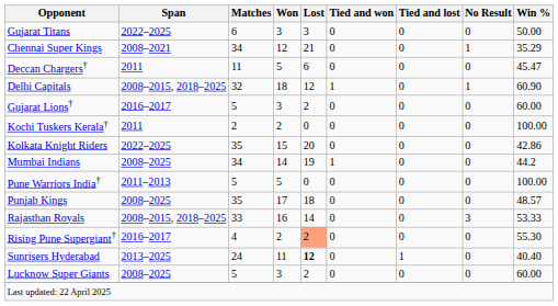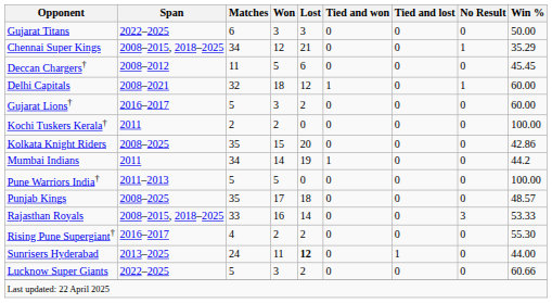 <table class="wikitable">
 <tr>
 <th>Opponent</th>
 <th>Span</th>
 <th>Matches</th>
 <th>Won</th>
 <th>Lost</th>
 <th>Tied and won</th>
 <th>Tied and lost</th>
 <th>No Result</th>
 <th>Win %</th>
 </tr>
 <tr>
 <td style="text-align:left"><a href='#'>Gujarat Titans</a></td>
 <td><a href='#'>2022</a>–<a href='#'>2025</a></td>
 <td>6</td>
 <td>3</td>
 <td>3</td>
 <td>0</td>
 <td>0</td>
 <td>0</td>
 <td>50.00</td>
 </tr>
 <tr>
 <td style="text-align:left"><a href='#'>Chennai Super Kings</a></td>
-<td><a href='#'>2008</a>–<a href='#'>2021</a></td>
+<td><a href='#'>2008</a>–<a href='#'>2015</a>, <a href='#'>2018</a>–<a href='#'>2025</a></td>
 <td>34</td>
 <td>12</td>
 <td>21</td>
 <td>0</td>
 <td>0</td>
 <td>1</td>
 <td>35.29</td>
 </tr>
 <tr>
 <td style="text-align:left"><a href='#'>Deccan Chargers</a><sup>†</sup></td>
-<td><a href='#'>2011</a></td>
+<td><a href='#'>2008</a>–<a href='#'>2012</a></td>
 <td>11</td>
 <td>5</td>
 <td>6</td>
 <td>0</td>
 <td>0</td>
 <td>0</td>
-<td>45.47</td>
+<td>45.45</td>
 </tr>
 <tr>
 <td style="text-align:left"><a href='#'>Delhi Capitals</a></td>
-<td><a href='#'>2008</a>–<a href='#'>2015</a>, <a href='#'>2018</a>–<a href='#'>2025</a></td>
+<td><a href='#'>2008</a>–<a href='#'>2021</a></td>
 <td>32</td>
 <td>18</td>
 <td>12</td>
 <td>1</td>
 <td>0</td>
 <td>1</td>
-<td>60.90</td>
+<td>60.00</td>
 </tr>
 <tr>
 <td style="text-align:left"><a href='#'>Gujarat Lions</a><sup>†</sup></td>
 <td><a href='#'>2016</a>–<a href='#'>2017</a></td>
 <td>5</td>
 <td>3</td>
 <td>2</td>
 <td>0</td>
 <td>0</td>
 <td>0</td>
 <td>60.00</td>
 </tr>
 <tr>
 <td style="text-align:left"><a href='#'>Kochi Tuskers Kerala</a><sup>†</sup></td>
 <td><a href='#'>2011</a></td>
 <td>2</td>
 <td>2</td>
 <td>0</td>
 <td>0</td>
 <td>0</td>
 <td>0</td>
 <td>100.00</td>
 </tr>
 <tr>
 <td style="text-align:left"><a href='#'>Kolkata Knight Riders</a></td>
-<td><a href='#'>2022</a>–<a href='#'>2025</a></td>
+<td><a href='#'>2008</a>–<a href='#'>2025</a></td>
 <td>35</td>
 <td>15</td>
 <td>20</td>
 <td>0</td>
 <td>0</td>
 <td>0</td>
 <td>42.86</td>
 </tr>
 <tr>
 <td style="text-align:left"><a href='#'>Mumbai Indians</a></td>
-<td><a href='#'>2008</a>–<a href='#'>2025</a></td>
+<td><a href='#'>2011</a></td>
 <td>34</td>
 <td>14</td>
 <td>19</td>
 <td>1</td>
 <td>0</td>
 <td>0</td>
 <td>44.2</td>
 </tr>
 <tr>
 <td style="text-align:left"><a href='#'>Pune Warriors India</a><sup>†</sup></td>
 <td><a href='#'>2011</a>–<a href='#'>2013</a></td>
 <td>5</td>
 <td>5</td>
 <td>0</td>
 <td>0</td>
 <td>0</td>
 <td>0</td>
 <td>100.00</td>
 </tr>
 <tr>
 <td style="text-align:left"><a href='#'>Punjab Kings</a></td>
 <td><a href='#'>2008</a>–<a href='#'>2025</a></td>
 <td>35</td>
 <td>17</td>
 <td>18</td>
 <td>0</td>
 <td>0</td>
 <td>0</td>
 <td>48.57</td>
 </tr>
 <tr>
 <td style="text-align:left"><a href='#'>Rajasthan Royals</a></td>
 <td><a href='#'>2008</a>–<a href='#'>2015</a>, <a href='#'>2018</a>–<a href='#'>2025</a></td>
 <td>33</td>
 <td>16</td>
 <td>14</td>
 <td>0</td>
 <td>0</td>
 <td>3</td>
 <td>53.33</td>
 </tr>
 <tr>
 <td style="text-align:left"><a href='#'>Rising Pune Supergiant</a><sup>†</sup></td>
 <td><a href='#'>2016</a>–<a href='#'>2017</a></td>
 <td>4</td>
 <td>2</td>
-<td style="background: lightsalmon;">2</td>
+<td>2</td>
 <td>0</td>
 <td>0</td>
 <td>0</td>
 <td>55.30</td>
 </tr>
 <tr>
 <td style="text-align:left"><a href='#'>Sunrisers Hyderabad</a></td>
 <td><a href='#'>2013</a>–<a href='#'>2025</a></td>
 <td>24</td>
 <td>11</td>
 <td><strong>12</strong></td>
 <td>0</td>
 <td>1</td>
 <td>0</td>
-<td>40.40</td>
+<td>44.00</td>
 </tr>
 <tr>
 <td><a href='#'>Lucknow Super Giants</a></td>
-<td><a href='#'>2008</a>–<a href='#'>2025</a></td>
+<td><a href='#'>2022</a>–<a href='#'>2025</a></td>
 <td>5</td>
 <td>3</td>
 <td>2</td>
 <td>0</td>
 <td>0</td>
 <td>0</td>
-<td>60.00</td>
+<td>60.66</td>
 </tr>
 <tr>
 </tr>
 <tr class=sortbottom>
 <td colspan=10><small>Last updated: 22 April 2025</small><br></td>
 </tr>
 </table>
